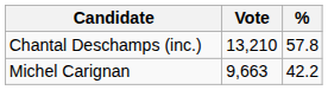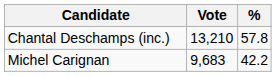 <table class="wikitable">
 <tr>
 <th bgcolor="#DDDDFF" width="200px">Candidate</th>
 <th bgcolor="#DDDDFF" width="50px">Vote</th>
 <th bgcolor="#DDDDFF" width="30px">%</th>
 </tr>
 <tr>
 <td>Chantal Deschamps (inc.)</td>
 <td>13,210</td>
 <td>57.8</td>
 </tr>
 <tr>
 <td>Michel Carignan</td>
-<td>9,663</td>
+<td>9,683</td>
 <td>42.2</td>
 </tr>
 </table>
